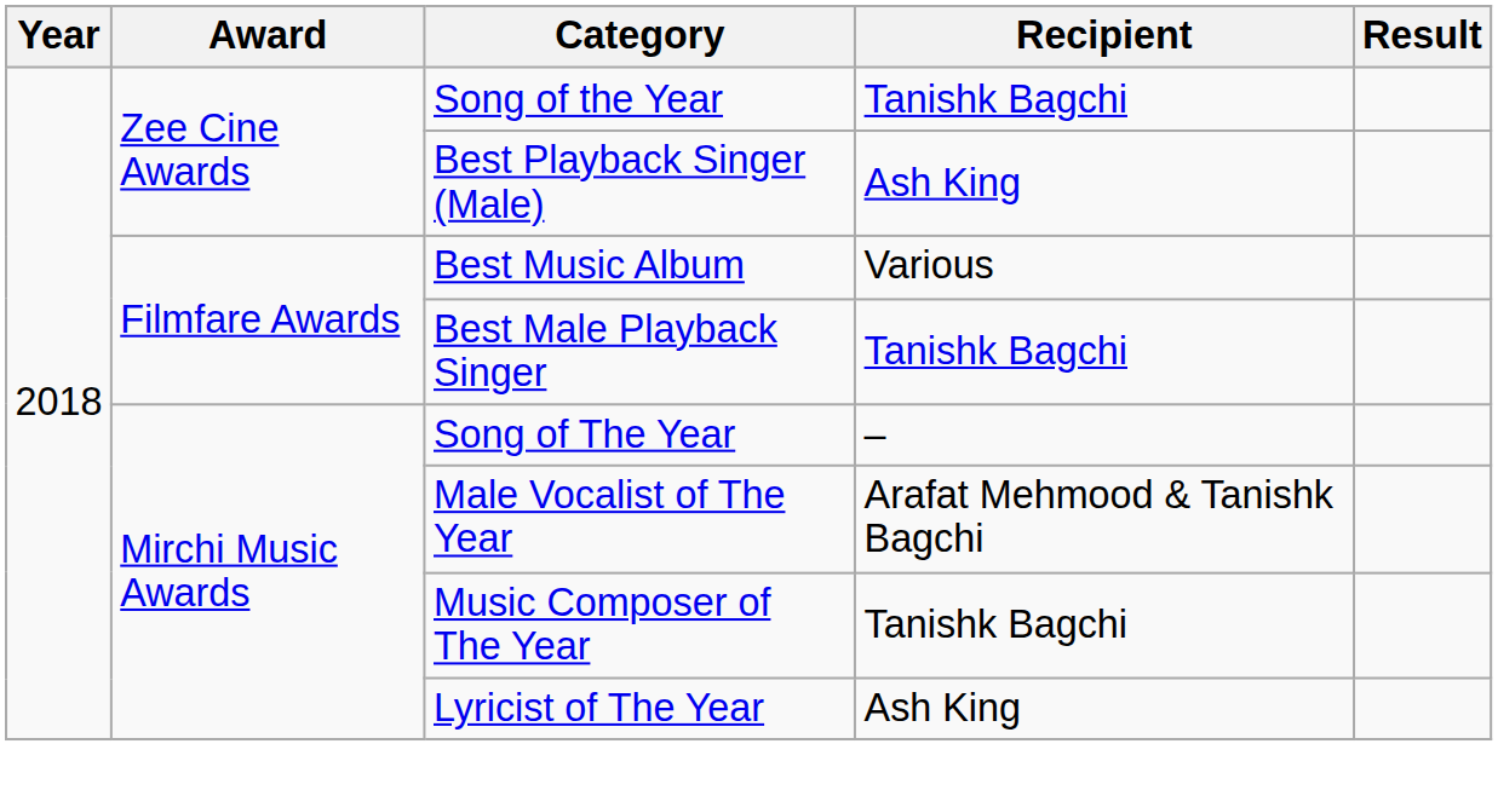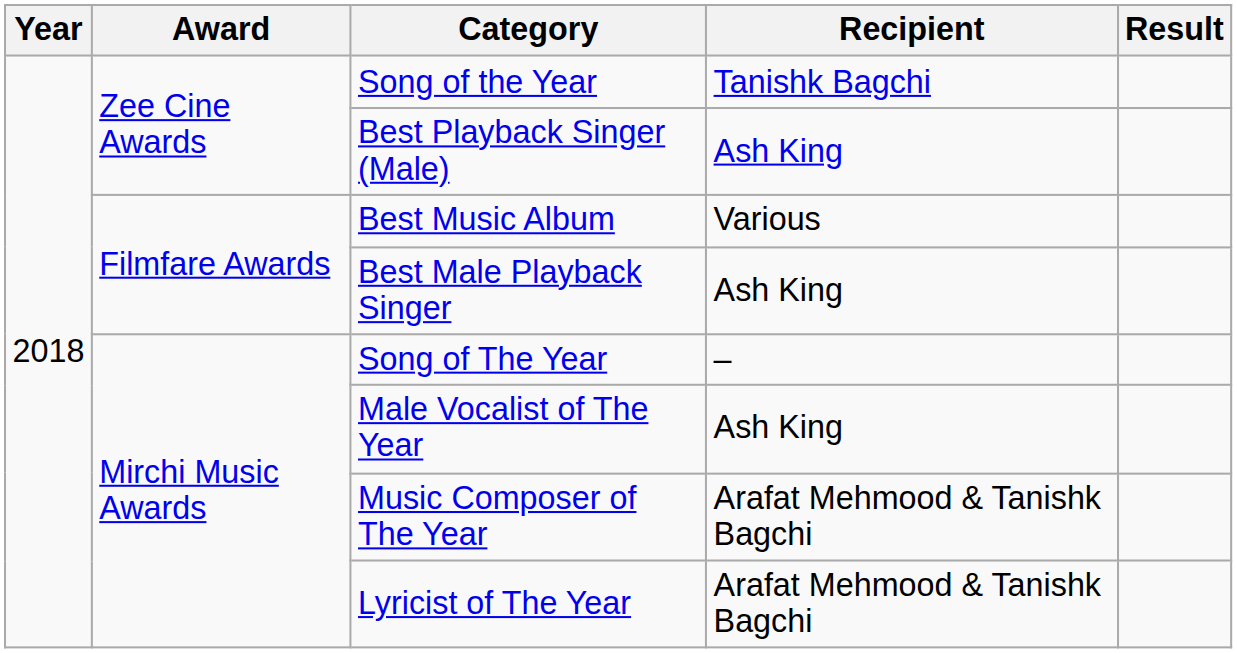 <table class="wikitable" border="1">
 <tr>
 <th>Year</th>
 <th>Award</th>
 <th>Category</th>
 <th>Recipient</th>
 <th>Result</th>
 </tr>
 <tr>
 <td rowspan="8">2018</td>
 <td rowspan="2"><a href='#'>Zee Cine Awards</a></td>
 <td><a href='#'>Song of the Year</a></td>
 <td><a href='#'>Tanishk Bagchi</a></td>
 <td></td>
 </tr>
 <tr>
 <td><a href='#'>Best Playback Singer (Male)</a></td>
 <td><a href='#'>Ash King</a></td>
 <td></td>
 </tr>
 <tr>
 <td rowspan="2"><a href='#'>Filmfare Awards</a></td>
 <td><a href='#'>Best Music Album</a></td>
 <td>Various</td>
 <td></td>
 </tr>
 <tr>
 <td><a href='#'>Best Male Playback Singer</a></td>
-<td><a href='#'>Tanishk Bagchi</a></td>
+<td>Ash King</td>
 <td></td>
 </tr>
 <tr>
 <td rowspan="4"><a href='#'>Mirchi Music Awards</a></td>
 <td><a href='#'>Song of The Year</a></td>
 <td>–</td>
 <td></td>
 </tr>
 <tr>
 <td><a href='#'>Male Vocalist of The Year</a></td>
+<td>Ash King</td>
+<td></td>
+</tr>
+<tr>
+<td><a href='#'>Music Composer of The Year</a></td>
 <td>Arafat Mehmood & Tanishk Bagchi</td>
 <td></td>
 </tr>
 <tr>
-<td><a href='#'>Music Composer of The Year</a></td>
-<td>Tanishk Bagchi</td>
-<td></td>
-</tr>
-<tr>
 <td><a href='#'>Lyricist of The Year</a></td>
-<td>Ash King</td>
+<td>Arafat Mehmood & Tanishk Bagchi</td>
 <td></td>
 </tr>
 </table>
